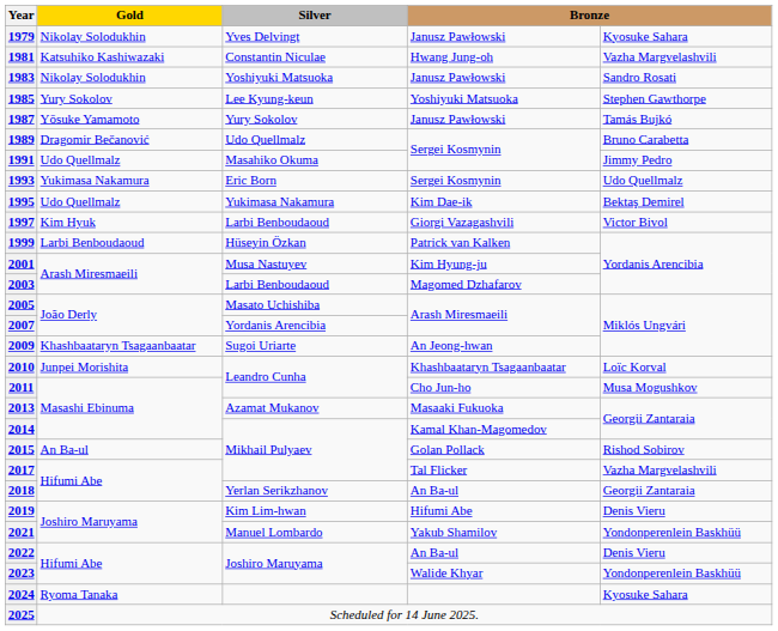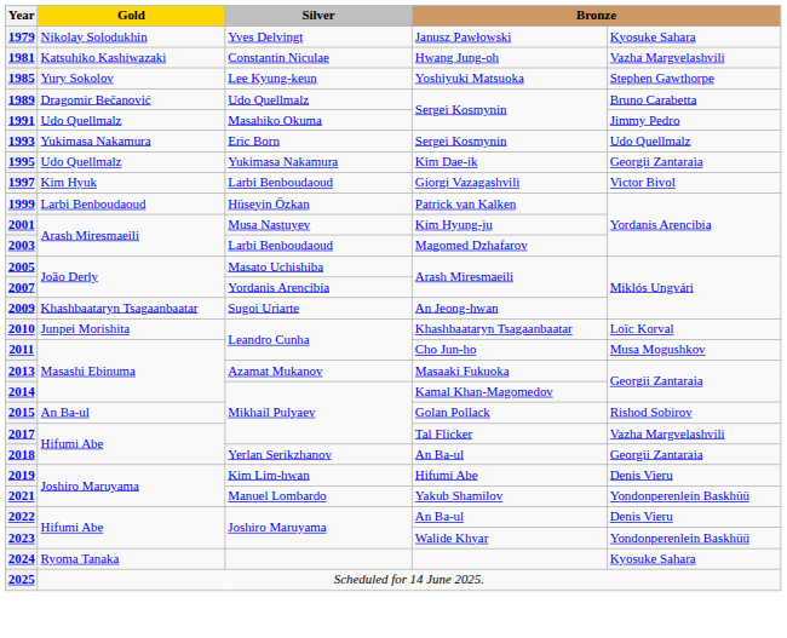 <table class=wikitable>
 <tr align=center>
 <th>Year</th>
 <td bgcolor=gold width=220><strong>Gold</strong></td>
 <td bgcolor=silver width=220><strong>Silver</strong></td>
 <td bgcolor=cc9966 colspan=2 width=440><strong>Bronze</strong></td>
 </tr>
 <tr>
 <th> <a href='#'>1979</a></th>
 <td> <a href='#'>Nikolay Solodukhin</a></td>
 <td> <a href='#'>Yves Delvingt</a></td>
 <td> <a href='#'>Janusz Pawłowski</a></td>
 <td> <a href='#'>Kyosuke Sahara</a></td>
 </tr>
 <tr>
 <th> <a href='#'>1981</a></th>
 <td> <a href='#'>Katsuhiko Kashiwazaki</a></td>
 <td> <a href='#'>Constantin Niculae</a></td>
 <td> <a href='#'>Hwang Jung-oh</a></td>
 <td> <a href='#'>Vazha Margvelashvili</a></td>
 </tr>
 <tr>
-<th> <a href='#'>1983</a></th>
-<td> <a href='#'>Nikolay Solodukhin</a></td>
-<td> <a href='#'>Yoshiyuki Matsuoka</a></td>
-<td> <a href='#'>Janusz Pawłowski</a></td>
-<td> <a href='#'>Sandro Rosati</a></td>
-</tr>
-<tr>
 <th> <a href='#'>1985</a></th>
 <td> <a href='#'>Yury Sokolov</a></td>
 <td> <a href='#'>Lee Kyung-keun</a></td>
 <td> <a href='#'>Yoshiyuki Matsuoka</a></td>
 <td> <a href='#'>Stephen Gawthorpe</a></td>
-</tr>
-<tr>
-<th> <a href='#'>1987</a></th>
-<td> <a href='#'>Yōsuke Yamamoto</a></td>
-<td> <a href='#'>Yury Sokolov</a></td>
-<td> <a href='#'>Janusz Pawłowski</a></td>
-<td> <a href='#'>Tamás Bujkó</a></td>
 </tr>
 <tr>
 <th> <a href='#'>1989</a></th>
 <td> <a href='#'>Dragomir Bečanović</a></td>
 <td> <a href='#'>Udo Quellmalz</a></td>
 <td rowspan=2> <a href='#'>Sergei Kosmynin</a></td>
 <td> <a href='#'>Bruno Carabetta</a></td>
 </tr>
 <tr>
 <th> <a href='#'>1991</a></th>
 <td> <a href='#'>Udo Quellmalz</a></td>
 <td> <a href='#'>Masahiko Okuma</a></td>
 <td> <a href='#'>Jimmy Pedro</a></td>
 </tr>
 <tr>
 <th> <a href='#'>1993</a></th>
 <td> <a href='#'>Yukimasa Nakamura</a></td>
 <td> <a href='#'>Eric Born</a></td>
 <td> <a href='#'>Sergei Kosmynin</a></td>
 <td> <a href='#'>Udo Quellmalz</a></td>
 </tr>
 <tr>
 <th> <a href='#'>1995</a></th>
 <td> <a href='#'>Udo Quellmalz</a></td>
 <td> <a href='#'>Yukimasa Nakamura</a></td>
 <td> <a href='#'>Kim Dae-ik</a></td>
-<td> <a href='#'>Bektaş Demirel</a></td>
+<td> <a href='#'>Georgii Zantaraia</a></td>
 </tr>
 <tr>
 <th> <a href='#'>1997</a></th>
 <td> <a href='#'>Kim Hyuk</a></td>
 <td> <a href='#'>Larbi Benboudaoud</a></td>
 <td> <a href='#'>Giorgi Vazagashvili</a></td>
 <td> <a href='#'>Victor Bivol</a></td>
 </tr>
 <tr>
 <th> <a href='#'>1999</a></th>
 <td> <a href='#'>Larbi Benboudaoud</a></td>
 <td> <a href='#'>Hüseyin Özkan</a></td>
 <td> <a href='#'>Patrick van Kalken</a></td>
 <td rowspan=3> <a href='#'>Yordanis Arencibia</a></td>
 </tr>
 <tr>
 <th> <a href='#'>2001</a></th>
 <td rowspan=2> <a href='#'>Arash Miresmaeili</a></td>
 <td> <a href='#'>Musa Nastuyev</a></td>
 <td> <a href='#'>Kim Hyung-ju</a></td>
 </tr>
 <tr>
 <th> <a href='#'>2003</a></th>
 <td> <a href='#'>Larbi Benboudaoud</a></td>
 <td> <a href='#'>Magomed Dzhafarov</a></td>
 </tr>
 <tr>
 <th> <a href='#'>2005</a></th>
 <td rowspan=2> <a href='#'>João Derly</a></td>
 <td> <a href='#'>Masato Uchishiba</a></td>
 <td rowspan=2> <a href='#'>Arash Miresmaeili</a></td>
 <td rowspan=3> <a href='#'>Miklós Ungvári</a></td>
 </tr>
 <tr>
 <th> <a href='#'>2007</a></th>
 <td> <a href='#'>Yordanis Arencibia</a></td>
 </tr>
 <tr>
 <th> <a href='#'>2009</a></th>
 <td> <a href='#'>Khashbaataryn Tsagaanbaatar</a></td>
 <td> <a href='#'>Sugoi Uriarte</a></td>
 <td> <a href='#'>An Jeong-hwan</a></td>
 </tr>
 <tr>
 <th> <a href='#'>2010</a></th>
 <td> <a href='#'>Junpei Morishita</a></td>
 <td rowspan=2> <a href='#'>Leandro Cunha</a></td>
 <td> <a href='#'>Khashbaataryn Tsagaanbaatar</a></td>
 <td> <a href='#'>Loïc Korval</a></td>
 </tr>
 <tr>
 <th> <a href='#'>2011</a></th>
 <td rowspan=3> <a href='#'>Masashi Ebinuma</a></td>
 <td> <a href='#'>Cho Jun-ho</a></td>
 <td> <a href='#'>Musa Mogushkov</a></td>
 </tr>
 <tr>
 <th> <a href='#'>2013</a></th>
 <td> <a href='#'>Azamat Mukanov</a></td>
 <td> <a href='#'>Masaaki Fukuoka</a></td>
 <td rowspan=2> <a href='#'>Georgii Zantaraia</a></td>
 </tr>
 <tr>
 <th> <a href='#'>2014</a></th>
 <td rowspan=3> <a href='#'>Mikhail Pulyaev</a></td>
 <td> <a href='#'>Kamal Khan-Magomedov</a></td>
 </tr>
 <tr>
 <th> <a href='#'>2015</a></th>
 <td> <a href='#'>An Ba-ul</a></td>
 <td> <a href='#'>Golan Pollack</a></td>
 <td> <a href='#'>Rishod Sobirov</a></td>
 </tr>
 <tr>
 <th> <a href='#'>2017</a></th>
 <td rowspan=2> <a href='#'>Hifumi Abe</a></td>
 <td> <a href='#'>Tal Flicker</a></td>
 <td> <a href='#'>Vazha Margvelashvili</a></td>
 </tr>
 <tr>
 <th> <a href='#'>2018</a></th>
 <td> <a href='#'>Yerlan Serikzhanov</a></td>
 <td> <a href='#'>An Ba-ul</a></td>
 <td> <a href='#'>Georgii Zantaraia</a></td>
 </tr>
 <tr>
 <th> <a href='#'>2019</a></th>
 <td rowspan=2> <a href='#'>Joshiro Maruyama</a></td>
 <td> <a href='#'>Kim Lim-hwan</a></td>
 <td> <a href='#'>Hifumi Abe</a></td>
 <td> <a href='#'>Denis Vieru</a></td>
 </tr>
 <tr>
 <th> <a href='#'>2021</a></th>
 <td> <a href='#'>Manuel Lombardo</a></td>
 <td> <a href='#'>Yakub Shamilov</a></td>
 <td> <a href='#'>Yondonperenlein Baskhüü</a></td>
 </tr>
 <tr>
 <th> <a href='#'>2022</a></th>
 <td rowspan=2> <a href='#'>Hifumi Abe</a></td>
 <td rowspan=2> <a href='#'>Joshiro Maruyama</a></td>
 <td> <a href='#'>An Ba-ul</a></td>
 <td> <a href='#'>Denis Vieru</a></td>
 </tr>
 <tr>
 <th> <a href='#'>2023</a></th>
 <td> <a href='#'>Walide Khyar</a></td>
 <td> <a href='#'>Yondonperenlein Baskhüü</a></td>
 </tr>
 <tr>
 <th> <a href='#'>2024</a></th>
 <td> <a href='#'>Ryoma Tanaka</a></td>
 <td> </td>
 <td> </td>
 <td> <a href='#'>Kyosuke Sahara</a></td>
 </tr>
 <tr>
 <th> <a href='#'>2025</a></th>
 <td colspan=4 align=center><em>Scheduled for 14 June 2025.</em></td>
 </tr>
 </table>
